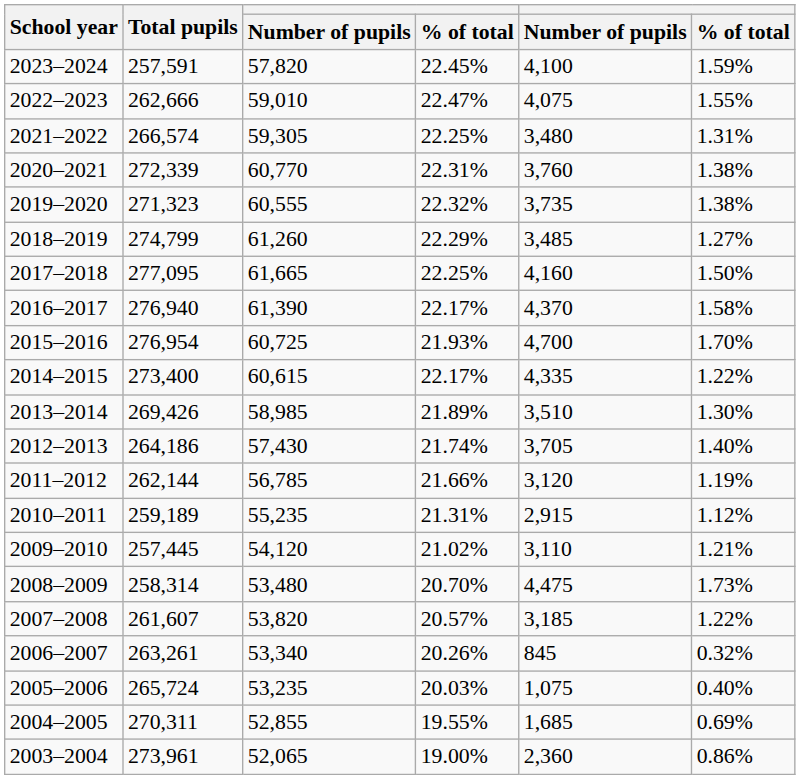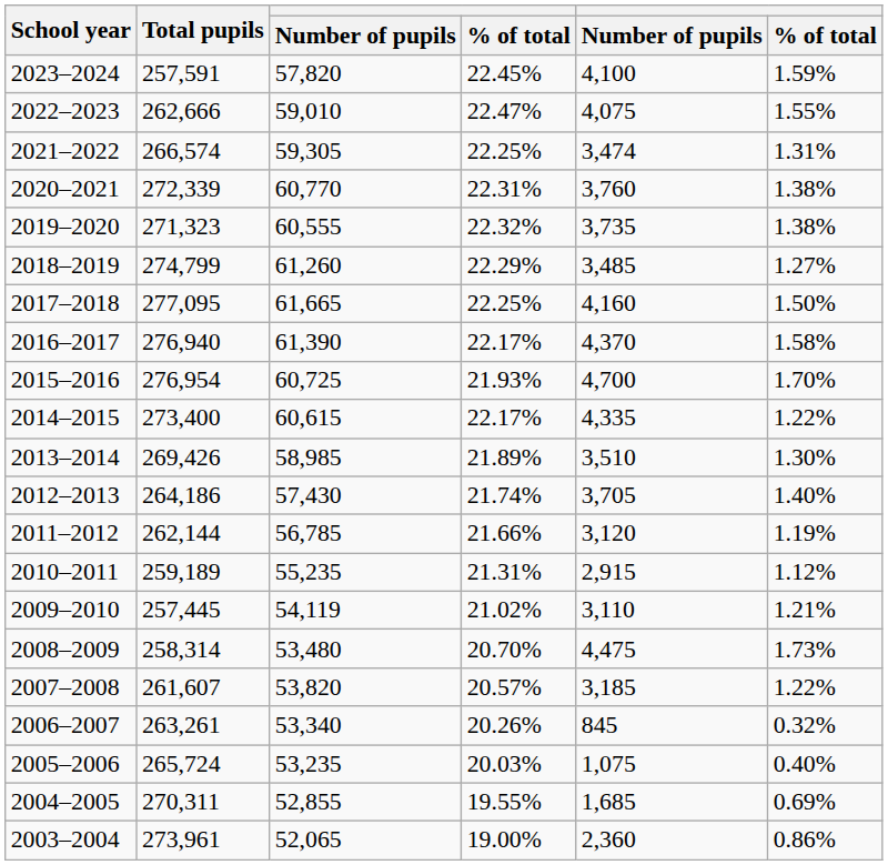 <table class="wikitable sortable">
 <tr>
 <th rowspan="2">School year</th>
 <th rowspan="2">Total pupils</th>
 <th colspan="2"></th>
 <th colspan="2"></th>
 </tr>
 <tr>
 <th>Number of pupils</th>
 <th>% of total</th>
 <th>Number of pupils</th>
 <th>% of total</th>
 </tr>
 <tr>
 <td>2023–2024</td>
 <td>257,591</td>
 <td>57,820</td>
 <td>22.45%</td>
 <td>4,100</td>
 <td>1.59%</td>
 </tr>
 <tr>
 <td>2022–2023</td>
 <td>262,666</td>
 <td>59,010</td>
 <td>22.47%</td>
 <td>4,075</td>
 <td>1.55%</td>
 </tr>
 <tr>
 <td>2021–2022</td>
 <td>266,574</td>
 <td>59,305</td>
 <td>22.25%</td>
-<td>3,480</td>
+<td>3,474</td>
 <td>1.31%</td>
 </tr>
 <tr>
 <td>2020–2021</td>
 <td>272,339</td>
 <td>60,770</td>
 <td>22.31%</td>
 <td>3,760</td>
 <td>1.38%</td>
 </tr>
 <tr>
 <td>2019–2020</td>
 <td>271,323</td>
 <td>60,555</td>
 <td>22.32%</td>
 <td>3,735</td>
 <td>1.38%</td>
 </tr>
 <tr>
 <td>2018–2019</td>
 <td>274,799</td>
 <td>61,260</td>
 <td>22.29%</td>
 <td>3,485</td>
 <td>1.27%</td>
 </tr>
 <tr>
 <td>2017–2018</td>
 <td>277,095</td>
 <td>61,665</td>
 <td>22.25%</td>
 <td>4,160</td>
 <td>1.50%</td>
 </tr>
 <tr>
 <td>2016–2017</td>
 <td>276,940</td>
 <td>61,390</td>
 <td>22.17%</td>
 <td>4,370</td>
 <td>1.58%</td>
 </tr>
 <tr>
 <td>2015–2016</td>
 <td>276,954</td>
 <td>60,725</td>
 <td>21.93%</td>
 <td>4,700</td>
 <td>1.70%</td>
 </tr>
 <tr>
 <td>2014–2015</td>
 <td>273,400</td>
 <td>60,615</td>
 <td>22.17%</td>
 <td>4,335</td>
 <td>1.22%</td>
 </tr>
 <tr>
 <td>2013–2014</td>
 <td>269,426</td>
 <td>58,985</td>
 <td>21.89%</td>
 <td>3,510</td>
 <td>1.30%</td>
 </tr>
 <tr>
 <td>2012–2013</td>
 <td>264,186</td>
 <td>57,430</td>
 <td>21.74%</td>
 <td>3,705</td>
 <td>1.40%</td>
 </tr>
 <tr>
 <td>2011–2012</td>
 <td>262,144</td>
 <td>56,785</td>
 <td>21.66%</td>
 <td>3,120</td>
 <td>1.19%</td>
 </tr>
 <tr>
 <td>2010–2011</td>
 <td>259,189</td>
 <td>55,235</td>
 <td>21.31%</td>
 <td>2,915</td>
 <td>1.12%</td>
 </tr>
 <tr>
 <td>2009–2010</td>
 <td>257,445</td>
-<td>54,120</td>
+<td>54,119</td>
 <td>21.02%</td>
 <td>3,110</td>
 <td>1.21%</td>
 </tr>
 <tr>
 <td>2008–2009</td>
 <td>258,314</td>
 <td>53,480</td>
 <td>20.70%</td>
 <td>4,475</td>
 <td>1.73%</td>
 </tr>
 <tr>
 <td>2007–2008</td>
 <td>261,607</td>
 <td>53,820</td>
 <td>20.57%</td>
 <td>3,185</td>
 <td>1.22%</td>
 </tr>
 <tr>
 <td>2006–2007</td>
 <td>263,261</td>
 <td>53,340</td>
 <td>20.26%</td>
 <td>845</td>
 <td>0.32%</td>
 </tr>
 <tr>
 <td>2005–2006</td>
 <td>265,724</td>
 <td>53,235</td>
 <td>20.03%</td>
 <td>1,075</td>
 <td>0.40%</td>
 </tr>
 <tr>
 <td>2004–2005</td>
 <td>270,311</td>
 <td>52,855</td>
 <td>19.55%</td>
 <td>1,685</td>
 <td>0.69%</td>
 </tr>
 <tr>
 <td>2003–2004</td>
 <td>273,961</td>
 <td>52,065</td>
 <td>19.00%</td>
 <td>2,360</td>
 <td>0.86%</td>
 </tr>
 </table>
